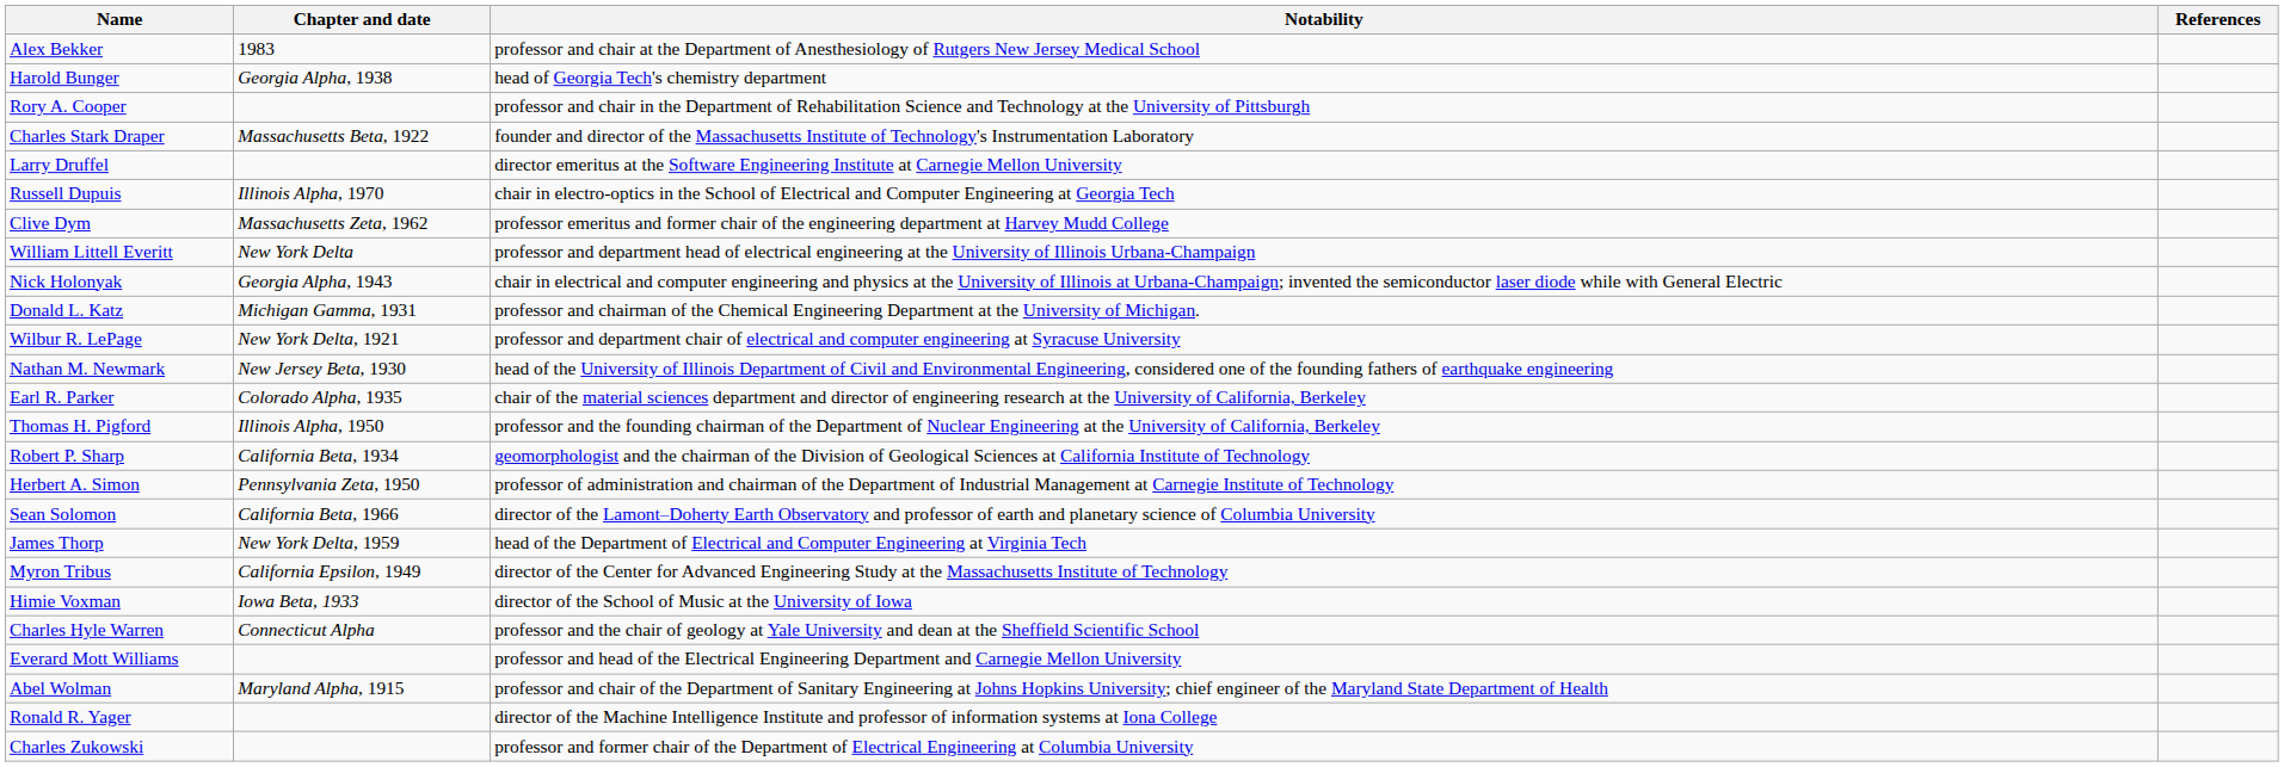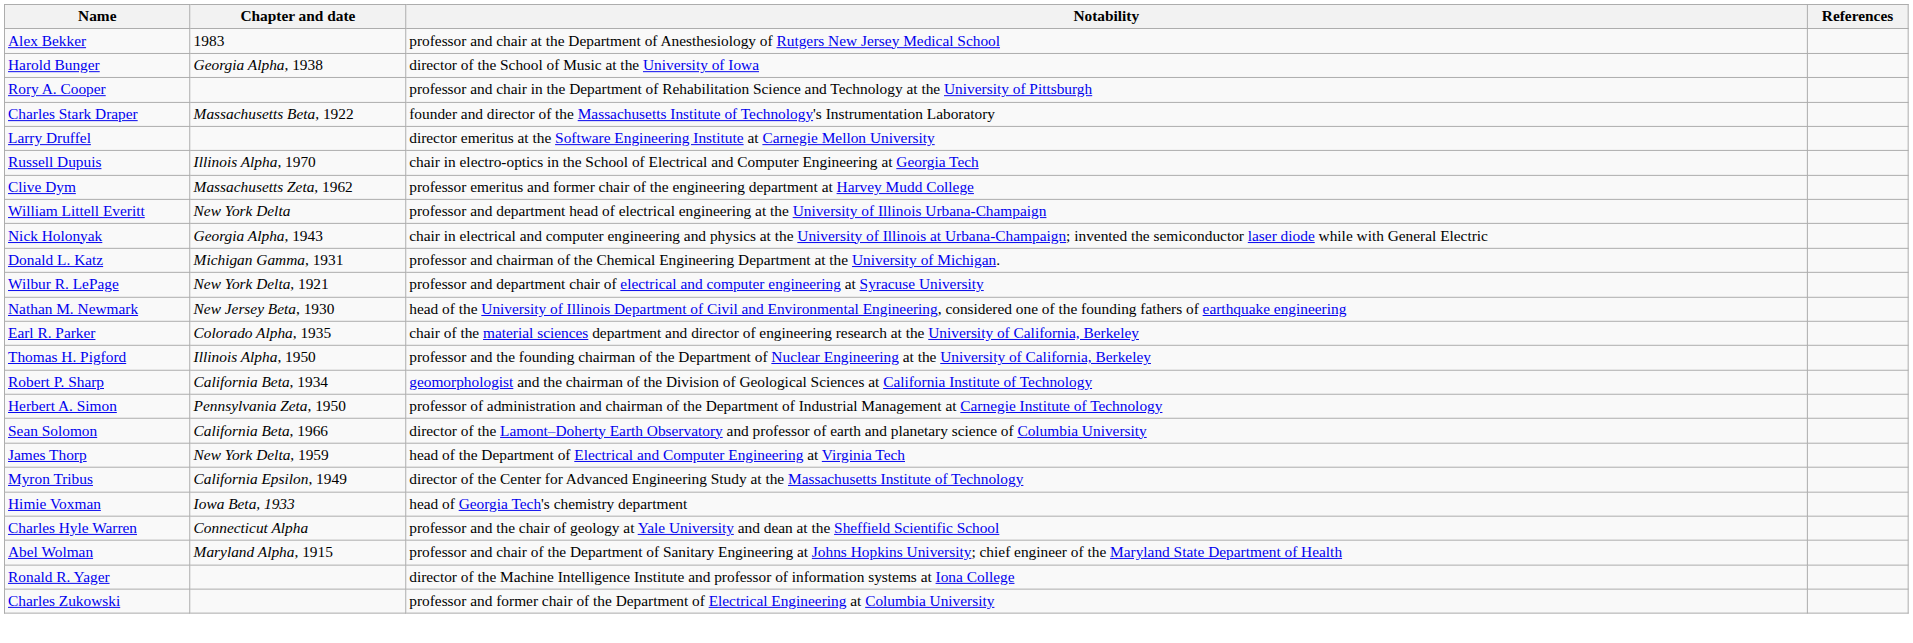 <table class="wikitable sortable" " style="width:100%;">
 <tr>
 <th>Name</th>
 <th>Chapter and date</th>
 <th>Notability</th>
 <th>References</th>
 </tr>
 <tr>
 <td><a href='#'>Alex Bekker</a></td>
 <td>1983</td>
 <td>professor and chair at the Department of Anesthesiology of <a href='#'>Rutgers New Jersey Medical School</a></td>
 <td></td>
 </tr>
 <tr>
 <td><a href='#'>Harold Bunger</a></td>
 <td><em>Georgia Alpha</em>, 1938</td>
-<td>head of <a href='#'>Georgia Tech</a>'s chemistry department</td>
+<td>director of the School of Music at the <a href='#'>University of Iowa</a></td>
 <td></td>
 </tr>
 <tr>
 <td><a href='#'>Rory A. Cooper</a></td>
 <td></td>
 <td>professor and chair in the Department of Rehabilitation Science and Technology at the <a href='#'>University of Pittsburgh</a></td>
 <td></td>
 </tr>
 <tr>
 <td><a href='#'>Charles Stark Draper</a></td>
 <td><em>Massachusetts Beta</em>, 1922</td>
 <td>founder and director of the <a href='#'>Massachusetts Institute of Technology</a>'s Instrumentation Laboratory</td>
 <td></td>
 </tr>
 <tr>
 <td><a href='#'>Larry Druffel</a></td>
 <td></td>
 <td>director emeritus at the <a href='#'>Software Engineering Institute</a> at <a href='#'>Carnegie Mellon University</a></td>
 <td></td>
 </tr>
 <tr>
 <td><a href='#'>Russell Dupuis</a></td>
 <td><em>Illinois Alpha</em>, 1970</td>
 <td>chair in electro-optics in the School of Electrical and Computer Engineering at <a href='#'>Georgia Tech</a></td>
 <td></td>
 </tr>
 <tr>
 <td><a href='#'>Clive Dym</a></td>
 <td><em>Massachusetts Zeta</em>, 1962</td>
 <td>professor emeritus and former chair of the engineering department at <a href='#'>Harvey Mudd College</a></td>
 <td></td>
 </tr>
 <tr>
 <td><a href='#'>William Littell Everitt</a></td>
 <td><em>New York Delta</em></td>
 <td>professor and department head of electrical engineering at the <a href='#'>University of Illinois Urbana-Champaign</a></td>
 <td></td>
 </tr>
 <tr>
 <td><a href='#'>Nick Holonyak</a></td>
 <td><em>Georgia Alpha</em>, 1943</td>
 <td>chair in electrical and computer engineering and physics at the <a href='#'>University of Illinois at Urbana-Champaign</a>; invented the semiconductor <a href='#'>laser diode</a> while with General Electric</td>
 <td></td>
 </tr>
 <tr>
 <td><a href='#'>Donald L. Katz</a></td>
 <td><em>Michigan Gamma</em>, 1931</td>
 <td>professor and chairman of the Chemical Engineering Department at the <a href='#'>University of Michigan</a>.</td>
 <td></td>
 </tr>
 <tr>
 <td><a href='#'>Wilbur R. LePage</a></td>
 <td><em>New York Delta</em>, 1921</td>
 <td>professor and department chair of <a href='#'>electrical and computer engineering</a> at <a href='#'>Syracuse University</a></td>
 <td></td>
 </tr>
 <tr>
 <td><a href='#'>Nathan M. Newmark</a></td>
 <td><em>New Jersey Beta</em>, 1930</td>
 <td>head of the <a href='#'>University of Illinois Department of Civil and Environmental Engineering</a>, considered one of the founding fathers of <a href='#'>earthquake engineering</a></td>
 <td></td>
 </tr>
 <tr>
 <td><a href='#'>Earl R. Parker</a></td>
 <td><em>Colorado Alpha</em>, 1935</td>
 <td>chair of the <a href='#'>material sciences</a> department and director of engineering research at the <a href='#'>University of California, Berkeley</a></td>
 <td></td>
 </tr>
 <tr>
 <td><a href='#'>Thomas H. Pigford</a></td>
 <td><em>Illinois Alpha</em>, 1950</td>
 <td>professor and the founding chairman of the Department of <a href='#'>Nuclear Engineering</a> at the <a href='#'>University of California, Berkeley</a></td>
 <td></td>
 </tr>
 <tr>
 <td><a href='#'>Robert P. Sharp</a></td>
 <td><em>California Beta</em>, 1934</td>
 <td><a href='#'>geomorphologist</a> and the chairman of the Division of Geological Sciences at <a href='#'>California Institute of Technology</a></td>
 <td></td>
 </tr>
 <tr>
 <td><a href='#'>Herbert A. Simon</a></td>
 <td><em>Pennsylvania Zeta</em>, 1950</td>
 <td>professor of administration and chairman of the Department of Industrial Management at <a href='#'>Carnegie Institute of Technology</a></td>
 <td></td>
 </tr>
 <tr>
 <td><a href='#'>Sean Solomon</a></td>
 <td><em>California Beta</em>, 1966</td>
 <td>director of the <a href='#'>Lamont–Doherty Earth Observatory</a> and professor of earth and planetary science of <a href='#'>Columbia University</a></td>
 <td></td>
 </tr>
 <tr>
 <td><a href='#'>James Thorp</a></td>
 <td><em>New York Delta</em>, 1959</td>
 <td>head of the Department of <a href='#'>Electrical and Computer Engineering</a> at <a href='#'>Virginia Tech</a></td>
 <td></td>
 </tr>
 <tr>
 <td><a href='#'>Myron Tribus</a></td>
 <td><em>California Epsilon</em>, 1949</td>
 <td>director of the Center for Advanced Engineering Study at the <a href='#'>Massachusetts Institute of Technology</a></td>
 <td></td>
 </tr>
 <tr>
 <td><a href='#'>Himie Voxman</a></td>
 <td><em>Iowa Beta, 1933</em></td>
-<td>director of the School of Music at the <a href='#'>University of Iowa</a></td>
+<td>head of <a href='#'>Georgia Tech</a>'s chemistry department</td>
 <td></td>
 </tr>
 <tr>
 <td><a href='#'>Charles Hyle Warren</a></td>
 <td><em>Connecticut Alpha</em></td>
 <td>professor and the chair of geology at <a href='#'>Yale University</a> and dean at the <a href='#'>Sheffield Scientific School</a></td>
-<td></td>
-</tr>
-<tr>
-<td><a href='#'>Everard Mott Williams</a></td>
-<td></td>
-<td>professor and head of the Electrical Engineering Department and <a href='#'>Carnegie Mellon University</a></td>
 <td></td>
 </tr>
 <tr>
 <td><a href='#'>Abel Wolman</a></td>
 <td><em>Maryland Alpha</em>, 1915</td>
 <td>professor and chair of the Department of Sanitary Engineering at <a href='#'>Johns Hopkins University</a>; chief engineer of the <a href='#'>Maryland State Department of Health</a></td>
 <td></td>
 </tr>
 <tr>
 <td><a href='#'>Ronald R. Yager</a></td>
 <td></td>
 <td>director of the Machine Intelligence Institute and professor of information systems at <a href='#'>Iona College</a></td>
 <td></td>
 </tr>
 <tr>
 <td><a href='#'>Charles Zukowski</a></td>
 <td></td>
 <td>professor and former chair of the Department of <a href='#'>Electrical Engineering</a> at <a href='#'>Columbia University</a></td>
 <td></td>
 </tr>
 </table>
